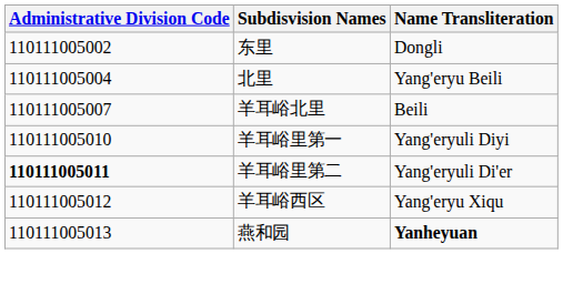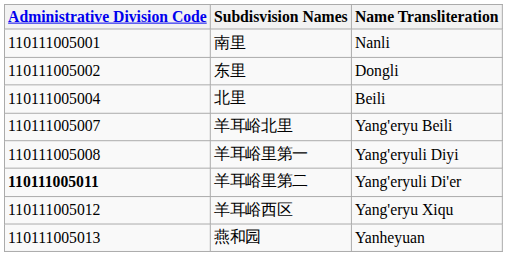 <table class="wikitable sortable">
 <tr>
 <th><a href='#'>Administrative Division Code</a></th>
 <th>Subdisvision Names</th>
 <th>Name Transliteration</th>
+</tr>
+<tr>
+<td>110111005001</td>
+<td>南里</td>
+<td>Nanli</td>
 </tr>
 <tr>
 <td>110111005002</td>
 <td>东里</td>
 <td>Dongli</td>
 </tr>
 <tr>
 <td>110111005004</td>
 <td>北里</td>
-<td>Yang'eryu Beili</td>
+<td>Beili</td>
 </tr>
 <tr>
 <td>110111005007</td>
 <td>羊耳峪北里</td>
-<td>Beili</td>
+<td>Yang'eryu Beili</td>
 </tr>
 <tr>
-<td>110111005010</td>
+<td>110111005008</td>
 <td>羊耳峪里第一</td>
 <td>Yang'eryuli Diyi</td>
 </tr>
 <tr>
 <td><strong>110111005011</strong></td>
 <td>羊耳峪里第二</td>
 <td>Yang'eryuli Di'er</td>
 </tr>
 <tr>
 <td>110111005012</td>
 <td>羊耳峪西区</td>
 <td>Yang'eryu Xiqu</td>
 </tr>
 <tr>
 <td>110111005013</td>
 <td>燕和园</td>
-<td><strong>Yanheyuan</strong></td>
+<td>Yanheyuan</td>
 </tr>
 </table>
